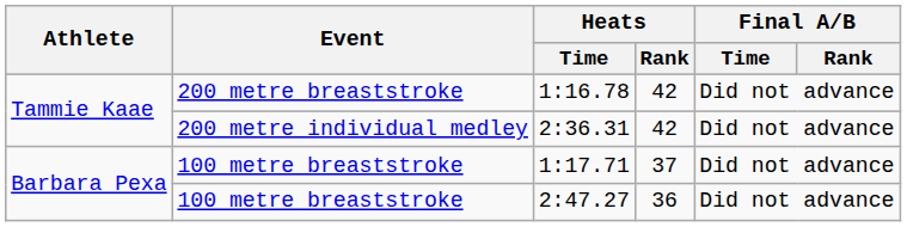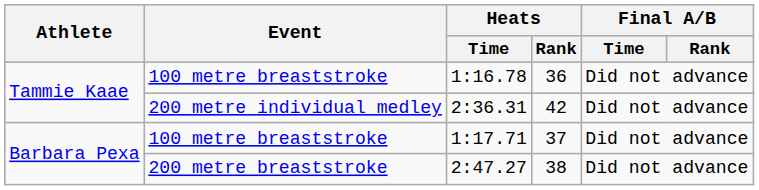 <table class="wikitable" style="font-size:90%">
 <tr>
 <th rowspan="2">Athlete</th>
 <th rowspan="2">Event</th>
 <th colspan=2>Heats</th>
 <th colspan=2>Final A/B</th>
 </tr>
 <tr style="font-size:95%">
 <th>Time</th>
 <th>Rank</th>
 <th>Time</th>
 <th>Rank</th>
 </tr>
 <tr align=center>
 <td align=left rowspan=2><a href='#'>Tammie Kaae</a></td>
-<td align=left><a href='#'>200 metre breaststroke</a></td>
+<td align=left><a href='#'>100 metre breaststroke</a></td>
 <td>1:16.78</td>
-<td>42</td>
+<td>36</td>
 <td colspan=2>Did not advance</td>
 </tr>
 <tr align=center>
 <td align=left><a href='#'>200 metre individual medley</a></td>
 <td>2:36.31</td>
 <td>42</td>
 <td colspan=2>Did not advance</td>
 </tr>
 <tr align=center>
 <td align=left rowspan=2><a href='#'>Barbara Pexa</a></td>
 <td align=left><a href='#'>100 metre breaststroke</a></td>
 <td>1:17.71</td>
 <td>37</td>
 <td colspan=2>Did not advance</td>
 </tr>
 <tr align=center>
-<td align=left><a href='#'>100 metre breaststroke</a></td>
+<td align=left><a href='#'>200 metre breaststroke</a></td>
 <td>2:47.27</td>
-<td>36</td>
+<td>38</td>
 <td colspan=2>Did not advance</td>
 </tr>
 </table>
